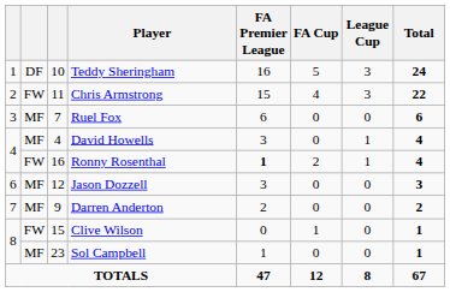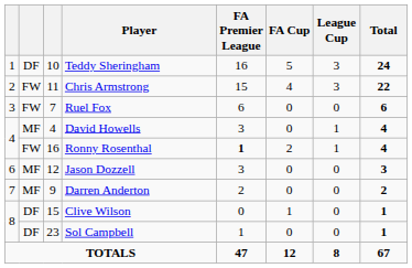 <table class="wikitable sortable" style="font-size: 95%; text-align: center;">
 <tr>
 <th width=10></th>
 <th width=10></th>
 <th width=10></th>
 <th width=180>Player</th>
 <th width=50>FA Premier League</th>
 <th width=50>FA Cup</th>
 <th width=50>League Cup</th>
 <th width=50>Total</th>
 </tr>
 <tr>
 <td>1</td>
 <td>DF</td>
 <td>10</td>
 <td align="left"> <a href='#'>Teddy Sheringham</a></td>
 <td>16</td>
 <td>5</td>
 <td>3</td>
 <td><strong>24</strong></td>
 </tr>
 <tr>
 <td>2</td>
 <td>FW</td>
 <td>11</td>
 <td align="left"> <a href='#'>Chris Armstrong</a></td>
 <td>15</td>
 <td>4</td>
 <td>3</td>
 <td><strong>22</strong></td>
 </tr>
 <tr>
 <td>3</td>
-<td>MF</td>
+<td>FW</td>
 <td>7</td>
 <td align="left"> <a href='#'>Ruel Fox</a></td>
 <td>6</td>
 <td>0</td>
 <td>0</td>
 <td><strong>6</strong></td>
 </tr>
 <tr>
 <td rowspan="2">4</td>
 <td>MF</td>
 <td>4</td>
 <td align=left> <a href='#'>David Howells</a></td>
 <td>3</td>
 <td>0</td>
 <td>1</td>
 <td><strong>4</strong></td>
 </tr>
 <tr>
 <td>FW</td>
 <td>16</td>
 <td align=left> <a href='#'>Ronny Rosenthal</a></td>
 <td><strong>1</strong></td>
 <td>2</td>
 <td>1</td>
 <td><strong>4</strong></td>
 </tr>
 <tr>
 <td rowspan="1">6</td>
 <td>MF</td>
 <td>12</td>
 <td align="left"> <a href='#'>Jason Dozzell</a></td>
 <td>3</td>
 <td>0</td>
 <td>0</td>
 <td><strong>3</strong></td>
 </tr>
 <tr>
 <td>7</td>
 <td>MF</td>
 <td>9</td>
 <td align="left"> <a href='#'>Darren Anderton</a></td>
 <td>2</td>
 <td>0</td>
 <td>0</td>
 <td><strong>2</strong></td>
 </tr>
 <tr>
 <td rowspan="2">8</td>
-<td>FW</td>
+<td>DF</td>
 <td>15</td>
 <td align="left"> <a href='#'>Clive Wilson</a></td>
 <td>0</td>
 <td>1</td>
 <td>0</td>
 <td><strong>1</strong></td>
 </tr>
 <tr>
-<td>MF</td>
+<td>DF</td>
 <td>23</td>
 <td align="left"> <a href='#'>Sol Campbell</a></td>
 <td>1</td>
 <td>0</td>
 <td>0</td>
 <td><strong>1</strong></td>
 </tr>
 <tr>
 <td colspan="4"><strong>TOTALS</strong></td>
 <td><strong>47</strong></td>
 <td><strong>12</strong></td>
 <td><strong>8</strong></td>
 <td><strong>67</strong></td>
 </tr>
 </table>
